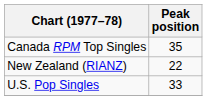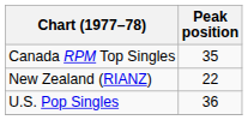 <table class="wikitable sortable">
 <tr>
 <th>Chart (1977–78)</th>
 <th>Peak<br>position</th>
 </tr>
 <tr>
 <td>Canada <em><a href='#'>RPM</a></em> Top Singles</td>
 <td align="center">35</td>
 </tr>
 <tr>
 <td>New Zealand (<a href='#'>RIANZ</a>)</td>
 <td style="text-align:center;">22</td>
 </tr>
 <tr>
 <td>U.S. <a href='#'>Pop Singles</a></td>
-<td align="center">33</td>
+<td align="center">36</td>
 </tr>
 <tr>
 </tr>
 </table>
